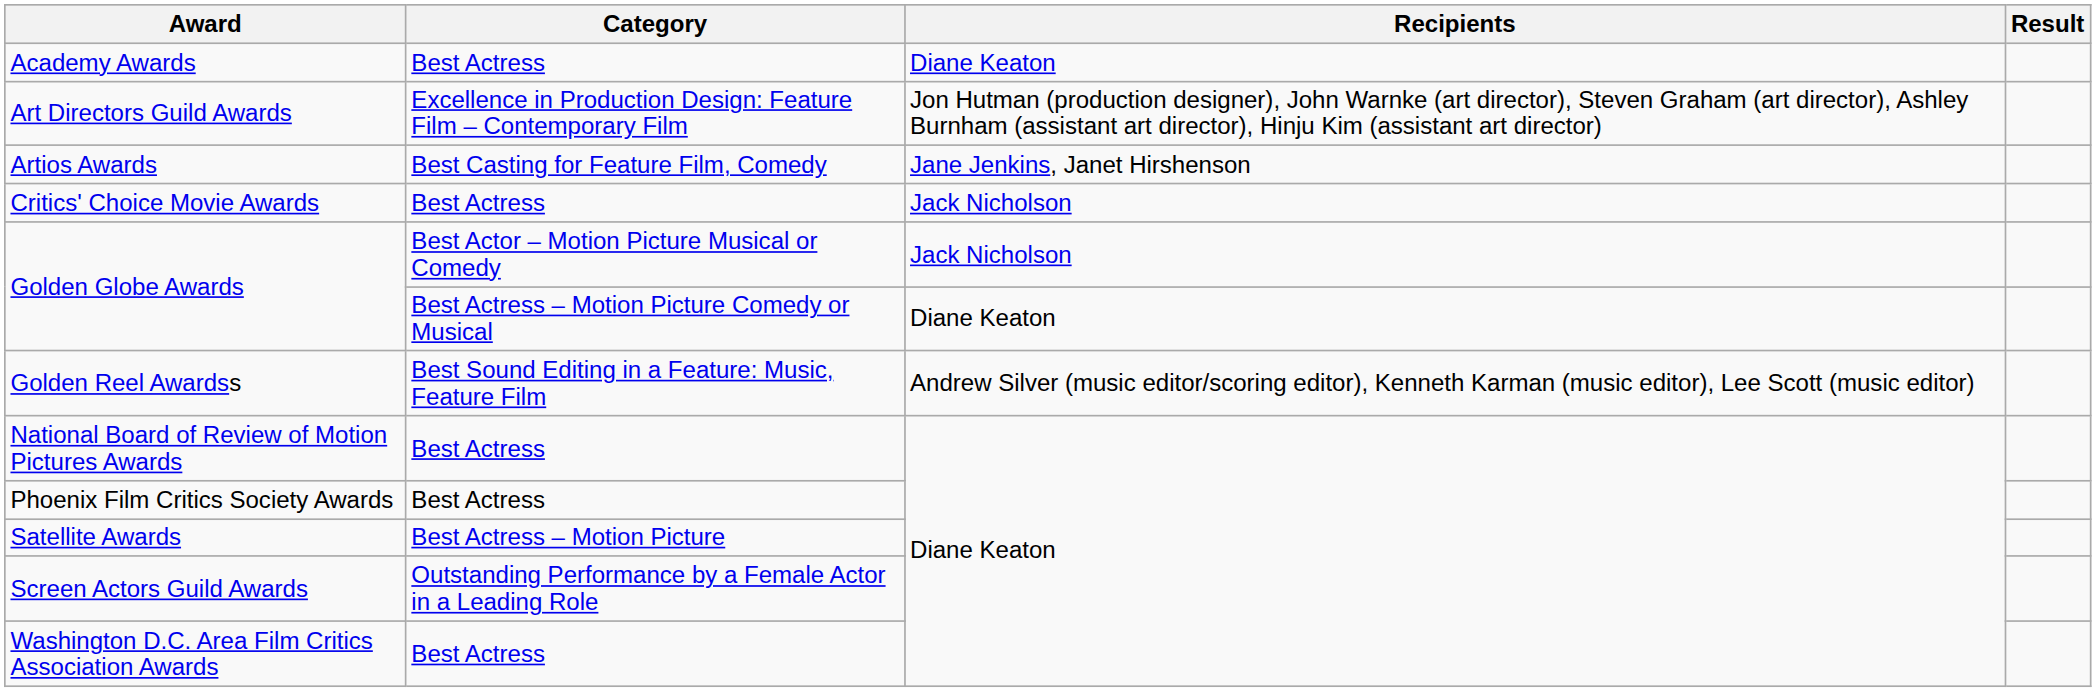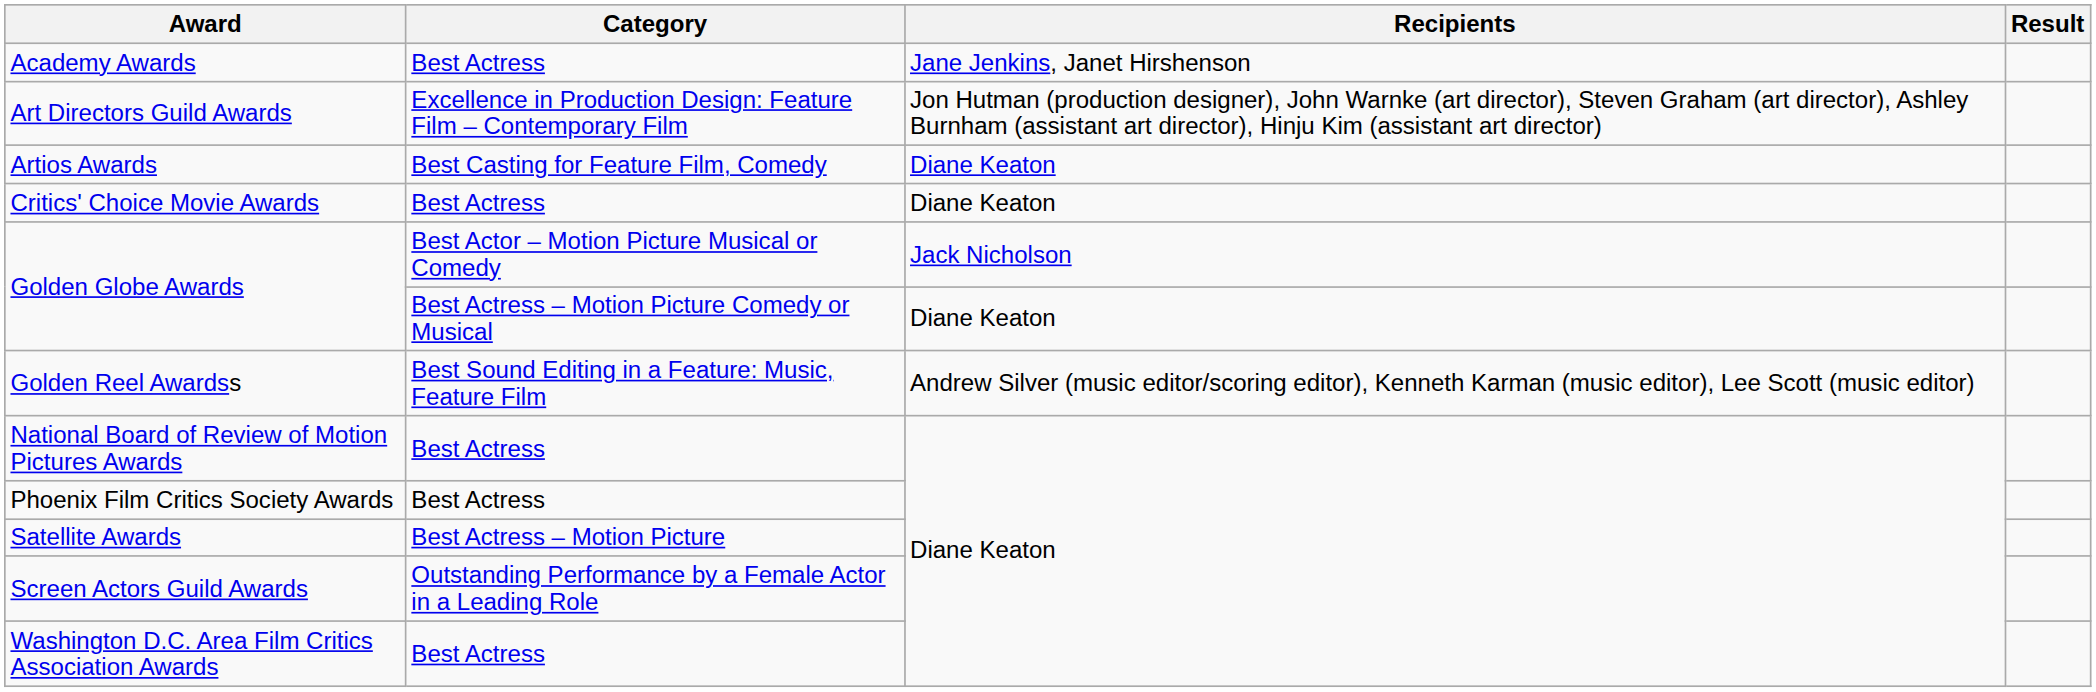 <table class="wikitable sortable plainrowheaders" style="font-size: 90%;">
 <tr>
 <th scope="col">Award</th>
 <th scope="col">Category</th>
 <th scope="col">Recipients</th>
 <th scope="col">Result</th>
 </tr>
 <tr>
 <td><a href='#'>Academy Awards</a></td>
 <td><a href='#'>Best Actress</a></td>
-<td><a href='#'>Diane Keaton</a></td>
+<td><a href='#'>Jane Jenkins</a>, Janet Hirshenson</td>
 <td></td>
 </tr>
 <tr>
 <td><a href='#'>Art Directors Guild Awards</a></td>
 <td><a href='#'>Excellence in Production Design: Feature Film – Contemporary Film</a></td>
 <td>Jon Hutman (production designer), John Warnke (art director), Steven Graham (art director), Ashley Burnham (assistant art director), Hinju Kim (assistant art director)</td>
 <td></td>
 </tr>
 <tr>
 <td><a href='#'>Artios Awards</a></td>
 <td><a href='#'>Best Casting for Feature Film, Comedy</a></td>
-<td><a href='#'>Jane Jenkins</a>, Janet Hirshenson</td>
+<td><a href='#'>Diane Keaton</a></td>
 <td></td>
 </tr>
 <tr>
 <td><a href='#'>Critics' Choice Movie Awards</a></td>
 <td><a href='#'>Best Actress</a></td>
-<td><a href='#'>Jack Nicholson</a></td>
+<td>Diane Keaton</td>
 <td></td>
 </tr>
 <tr>
 <td rowspan="2"><a href='#'>Golden Globe Awards</a></td>
 <td><a href='#'>Best Actor – Motion Picture Musical or Comedy</a></td>
 <td><a href='#'>Jack Nicholson</a></td>
 <td></td>
 </tr>
 <tr>
 <td><a href='#'>Best Actress – Motion Picture Comedy or Musical</a></td>
 <td>Diane Keaton</td>
 <td></td>
 </tr>
 <tr>
 <td><a href='#'>Golden Reel Awards</a>s</td>
 <td><a href='#'>Best Sound Editing in a Feature: Music, Feature Film</a></td>
 <td>Andrew Silver (music editor/scoring editor), Kenneth Karman (music editor), Lee Scott (music editor)</td>
 <td></td>
 </tr>
 <tr>
 <td><a href='#'>National Board of Review of Motion Pictures Awards</a></td>
 <td><a href='#'>Best Actress</a></td>
 <td rowspan="5">Diane Keaton</td>
 <td></td>
 </tr>
 <tr>
 <td>Phoenix Film Critics Society Awards</td>
 <td>Best Actress</td>
 <td></td>
 </tr>
 <tr>
 <td><a href='#'>Satellite Awards</a></td>
 <td><a href='#'>Best Actress – Motion Picture</a></td>
 <td></td>
 </tr>
 <tr>
 <td><a href='#'>Screen Actors Guild Awards</a></td>
 <td><a href='#'>Outstanding Performance by a Female Actor in a Leading Role</a></td>
 <td></td>
 </tr>
 <tr>
 <td><a href='#'>Washington D.C. Area Film Critics Association Awards</a></td>
 <td><a href='#'>Best Actress</a></td>
 <td></td>
 </tr>
 </table>
